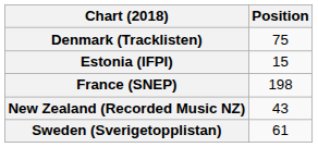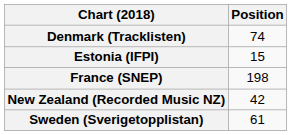 <table class="wikitable sortable plainrowheaders" style="text-align:center">
 <tr>
 <th scope="col">Chart (2018)</th>
 <th scope="col">Position</th>
 </tr>
 <tr>
 <th scope="row">Denmark (Tracklisten)</th>
-<td>75</td>
+<td>74</td>
 </tr>
 <tr>
 <th scope="row">Estonia (IFPI)</th>
 <td>15</td>
 </tr>
 <tr>
 <th scope="row">France (SNEP)</th>
 <td>198</td>
 </tr>
 <tr>
 <th scope="row">New Zealand (Recorded Music NZ)</th>
-<td>43</td>
+<td>42</td>
 </tr>
 <tr>
 <th scope="row">Sweden (Sverigetopplistan)</th>
 <td>61</td>
 </tr>
 </table>
